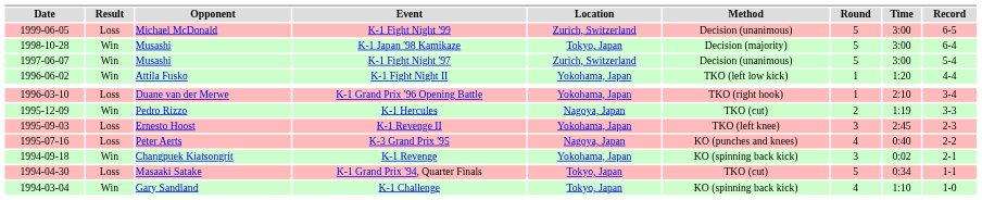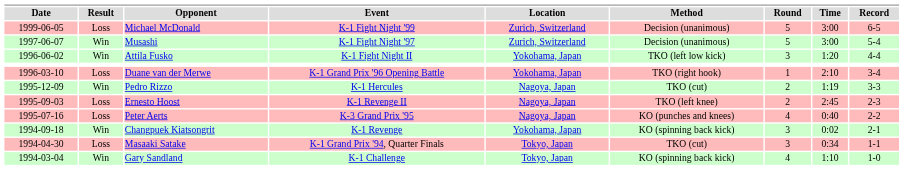 <table class="toccolours"  style="width:100%; clear:both; margin:1.5em auto; font-size:85%; text-align:center;">
 <tr>
 <th colspan="9" style="background:darkGrey;"></th>
 </tr>
 <tr style="background:#ddd;">
 <th>Date</th>
 <th>Result</th>
 <th>Opponent</th>
 <th>Event</th>
 <th>Location</th>
 <th>Method</th>
 <th>Round</th>
 <th>Time</th>
 <th>Record</th>
 </tr>
 <tr style="background:#fbb;">
 <td>1999-06-05</td>
 <td>Loss</td>
 <td align=left> <a href='#'>Michael McDonald</a></td>
 <td><a href='#'>K-1 Fight Night '99</a></td>
 <td><a href='#'>Zurich, Switzerland</a></td>
 <td>Decision (unanimous)</td>
 <td>5</td>
 <td>3:00</td>
 <td>6-5</td>
 </tr>
 <tr style="background:#cfc;">
-<td>1998-10-28</td>
-<td>Win</td>
-<td align=left> <a href='#'>Musashi</a></td>
-<td><a href='#'>K-1 Japan '98 Kamikaze</a></td>
-<td><a href='#'>Tokyo, Japan</a></td>
-<td>Decision (majority)</td>
-<td>5</td>
-<td>3:00</td>
-<td>6-4</td>
-</tr>
-<tr style="background:#cfc;">
 <td>1997-06-07</td>
 <td>Win</td>
 <td align=left> <a href='#'>Musashi</a></td>
 <td><a href='#'>K-1 Fight Night '97</a></td>
 <td><a href='#'>Zurich, Switzerland</a></td>
 <td>Decision (unanimous)</td>
 <td>5</td>
 <td>3:00</td>
 <td>5-4</td>
 </tr>
 <tr style="background:#cfc;">
 <td>1996-06-02</td>
 <td>Win</td>
 <td align=left> <a href='#'>Attila Fusko</a></td>
 <td><a href='#'>K-1 Fight Night II</a></td>
 <td><a href='#'>Yokohama, Japan</a></td>
 <td>TKO (left low kick)</td>
-<td>1</td>
+<td>3</td>
 <td>1:20</td>
 <td>4-4</td>
 </tr>
 <tr>
 <th style=background:white colspan=9></th>
 </tr>
 <tr style="background:#fbb;">
 <td>1996-03-10</td>
 <td>Loss</td>
 <td align=left> <a href='#'>Duane van der Merwe</a></td>
 <td><a href='#'>K-1 Grand Prix '96 Opening Battle</a></td>
 <td><a href='#'>Yokohama, Japan</a></td>
 <td>TKO (right hook)</td>
 <td>1</td>
 <td>2:10</td>
 <td>3-4</td>
 </tr>
 <tr style="background:#cfc;">
 <td>1995-12-09</td>
 <td>Win</td>
 <td align=left> <a href='#'>Pedro Rizzo</a></td>
 <td><a href='#'>K-1 Hercules</a></td>
 <td><a href='#'>Nagoya, Japan</a></td>
 <td>TKO (cut)</td>
 <td>2</td>
 <td>1:19</td>
 <td>3-3</td>
 </tr>
 <tr style="background:#fbb;">
 <td>1995-09-03</td>
 <td>Loss</td>
 <td align=left> <a href='#'>Ernesto Hoost</a></td>
 <td><a href='#'>K-1 Revenge II</a></td>
-<td><a href='#'>Yokohama, Japan</a></td>
+<td><a href='#'>Nagoya, Japan</a></td>
 <td>TKO (left knee)</td>
-<td>3</td>
+<td>2</td>
 <td>2:45</td>
 <td>2-3</td>
 </tr>
 <tr style="background:#fbb;">
 <td>1995-07-16</td>
 <td>Loss</td>
 <td align=left> <a href='#'>Peter Aerts</a></td>
 <td><a href='#'>K-3 Grand Prix '95</a></td>
 <td><a href='#'>Nagoya, Japan</a></td>
 <td>KO (punches and knees)</td>
 <td>4</td>
 <td>0:40</td>
 <td>2-2</td>
 </tr>
 <tr style="background:#cfc;">
 <td>1994-09-18</td>
 <td>Win</td>
 <td align=left> <a href='#'>Changpuek Kiatsongrit</a></td>
 <td><a href='#'>K-1 Revenge</a></td>
 <td><a href='#'>Yokohama, Japan</a></td>
 <td>KO (spinning back kick)</td>
 <td>3</td>
 <td>0:02</td>
 <td>2-1</td>
 </tr>
 <tr style="background:#fbb;">
 <td>1994-04-30</td>
 <td>Loss</td>
 <td align=left> <a href='#'>Masaaki Satake</a></td>
 <td><a href='#'>K-1 Grand Prix '94</a>, Quarter Finals</td>
 <td><a href='#'>Tokyo, Japan</a></td>
 <td>TKO (cut)</td>
-<td>5</td>
+<td>3</td>
 <td>0:34</td>
 <td>1-1</td>
 </tr>
 <tr style="background:#cfc;">
 <td>1994-03-04</td>
 <td>Win</td>
 <td align=left> <a href='#'>Gary Sandland</a></td>
 <td><a href='#'>K-1 Challenge</a></td>
 <td><a href='#'>Tokyo, Japan</a></td>
 <td>KO (spinning back kick)</td>
 <td>4</td>
 <td>1:10</td>
 <td>1-0</td>
 </tr>
 </table>
